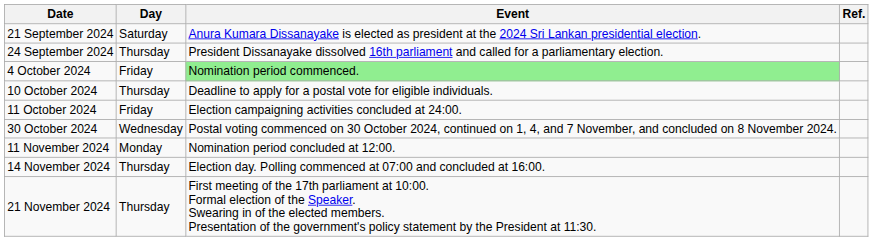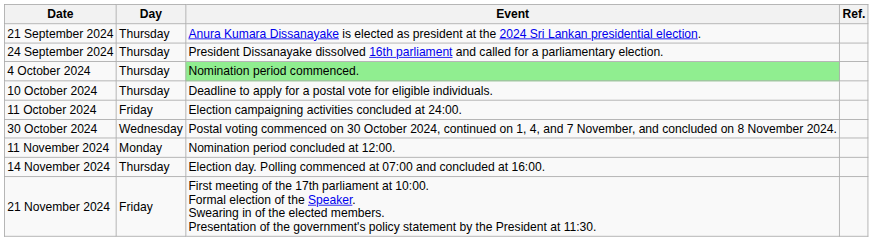 <table class=wikitable style="font-size:90%">
 <tr>
 <th>Date</th>
 <th>Day</th>
 <th>Event</th>
 <th>Ref.</th>
 </tr>
 <tr>
 <td>21 September 2024</td>
-<td>Saturday</td>
+<td>Thursday</td>
 <td><a href='#'>Anura Kumara Dissanayake</a> is elected as president at the <a href='#'>2024 Sri Lankan presidential election</a>.</td>
 <td></td>
 </tr>
 <tr>
 <td>24 September 2024</td>
 <td>Thursday</td>
 <td>President Dissanayake dissolved <a href='#'>16th parliament</a> and called for a parliamentary election.</td>
 <td></td>
 </tr>
 <tr>
 <td>4 October 2024</td>
-<td>Friday</td>
+<td>Thursday</td>
 <td style="background: lightgreen;">Nomination period commenced.</td>
 <td></td>
 </tr>
 <tr>
 <td>10 October 2024</td>
 <td>Thursday</td>
 <td>Deadline to apply for a postal vote for eligible individuals.</td>
 <td></td>
 </tr>
 <tr>
 <td>11 October 2024</td>
 <td>Friday</td>
 <td>Election campaigning activities concluded at 24:00.</td>
 <td></td>
 </tr>
 <tr>
 <td>30 October 2024</td>
 <td>Wednesday</td>
 <td>Postal voting commenced on 30 October 2024, continued on 1, 4, and 7 November, and concluded on 8 November 2024.</td>
 <td></td>
 </tr>
 <tr>
 <td>11 November 2024</td>
 <td>Monday</td>
 <td>Nomination period concluded at 12:00.</td>
 <td></td>
 </tr>
 <tr>
 <td>14 November 2024</td>
 <td>Thursday</td>
 <td>Election day. Polling commenced at 07:00 and concluded at 16:00.</td>
 <td></td>
 </tr>
 <tr>
 <td>21 November 2024</td>
-<td>Thursday</td>
+<td>Friday</td>
 <td>First meeting of the 17th parliament at 10:00.<br> Formal election of the <a href='#'>Speaker</a>. <br> Swearing in of the elected members. <br> Presentation of the government's policy statement by the President at 11:30.</td>
 <td></td>
 </tr>
 </table>
